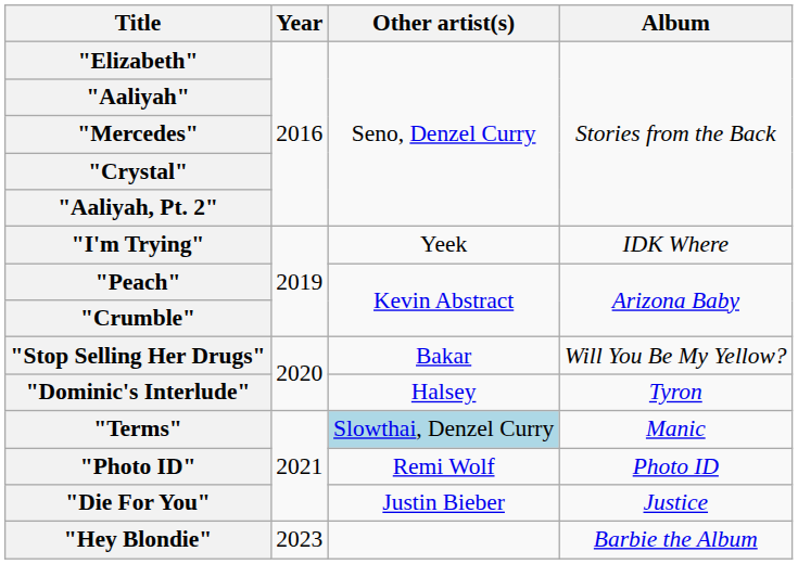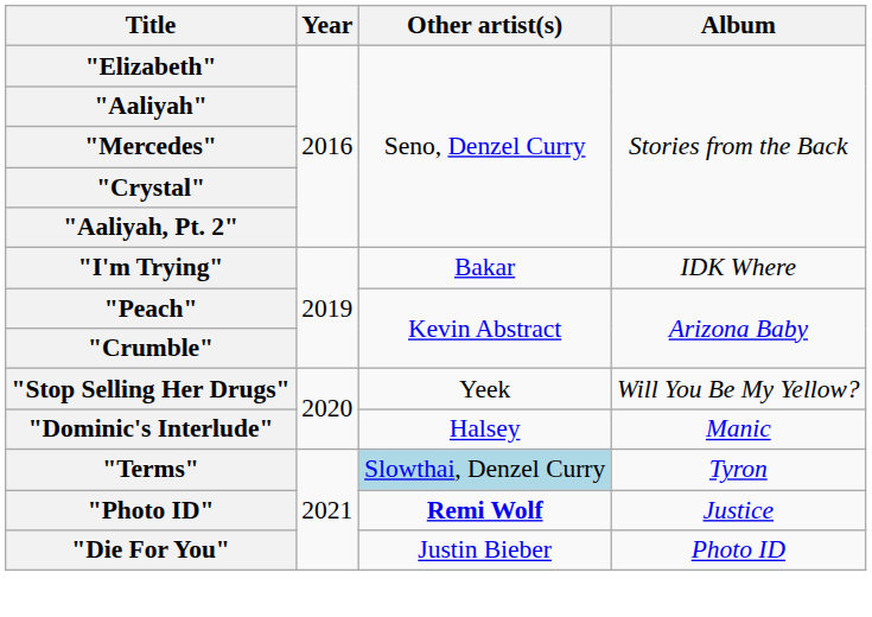 <table class="wikitable plainrowheaders" style="text-align:center;">
 <tr>
 <th scope="col">Title</th>
 <th scope="col">Year</th>
 <th scope="col">Other artist(s)</th>
 <th scope="col">Album</th>
 </tr>
 <tr>
 <th scope="row">"Elizabeth"</th>
 <td rowspan="5">2016</td>
 <td rowspan="5">Seno, <a href='#'>Denzel Curry</a></td>
 <td rowspan="5"><em>Stories from the Back</em></td>
 </tr>
 <tr>
 <th scope="row">"Aaliyah"</th>
 </tr>
 <tr>
 <th scope="row">"Mercedes"</th>
 </tr>
 <tr>
 <th scope="row">"Crystal"</th>
 </tr>
 <tr>
 <th scope="row">"Aaliyah, Pt. 2"</th>
 </tr>
 <tr>
 <th scope="row">"I'm Trying"</th>
 <td rowspan="3">2019</td>
-<td>Yeek</td>
+<td><a href='#'>Bakar</a></td>
 <td><em>IDK Where</em></td>
 </tr>
 <tr>
 <th scope="row">"Peach"</th>
 <td rowspan="2"><a href='#'>Kevin Abstract</a></td>
 <td rowspan="2"><em><a href='#'>Arizona Baby</a></em></td>
 </tr>
 <tr>
 <th scope="row">"Crumble"</th>
 </tr>
 <tr>
 <th scope="row">"Stop Selling Her Drugs"</th>
 <td rowspan="2">2020</td>
-<td><a href='#'>Bakar</a></td>
+<td>Yeek</td>
 <td><em>Will You Be My Yellow?</em></td>
 </tr>
 <tr>
 <th scope="row">"Dominic's Interlude"</th>
 <td><a href='#'>Halsey</a></td>
-<td><em><a href='#'>Tyron</a></em></td>
+<td><em><a href='#'>Manic</a></em></td>
 </tr>
 <tr>
 <th scope="row">"Terms"</th>
 <td rowspan="3">2021</td>
 <td style="background: lightblue;"><a href='#'>Slowthai</a>, Denzel Curry</td>
-<td><em><a href='#'>Manic</a></em></td>
+<td><em><a href='#'>Tyron</a></em></td>
 </tr>
 <tr>
 <th scope="row">"Photo ID"</th>
-<td><a href='#'>Remi Wolf</a></td>
-<td><em><a href='#'>Photo ID</a></em></td>
+<td><strong><a href='#'>Remi Wolf</a></strong></td>
+<td><em><a href='#'>Justice</a></em></td>
 </tr>
 <tr>
 <th scope="row">"Die For You"</th>
 <td><a href='#'>Justin Bieber</a></td>
-<td><em><a href='#'>Justice</a></em></td>
-</tr>
-<tr>
-<th scope="row">"Hey Blondie"</th>
-<td>2023</td>
-<td></td>
-<td><em><a href='#'>Barbie the Album</a></em></td>
+<td><em><a href='#'>Photo ID</a></em></td>
 </tr>
 </table>
